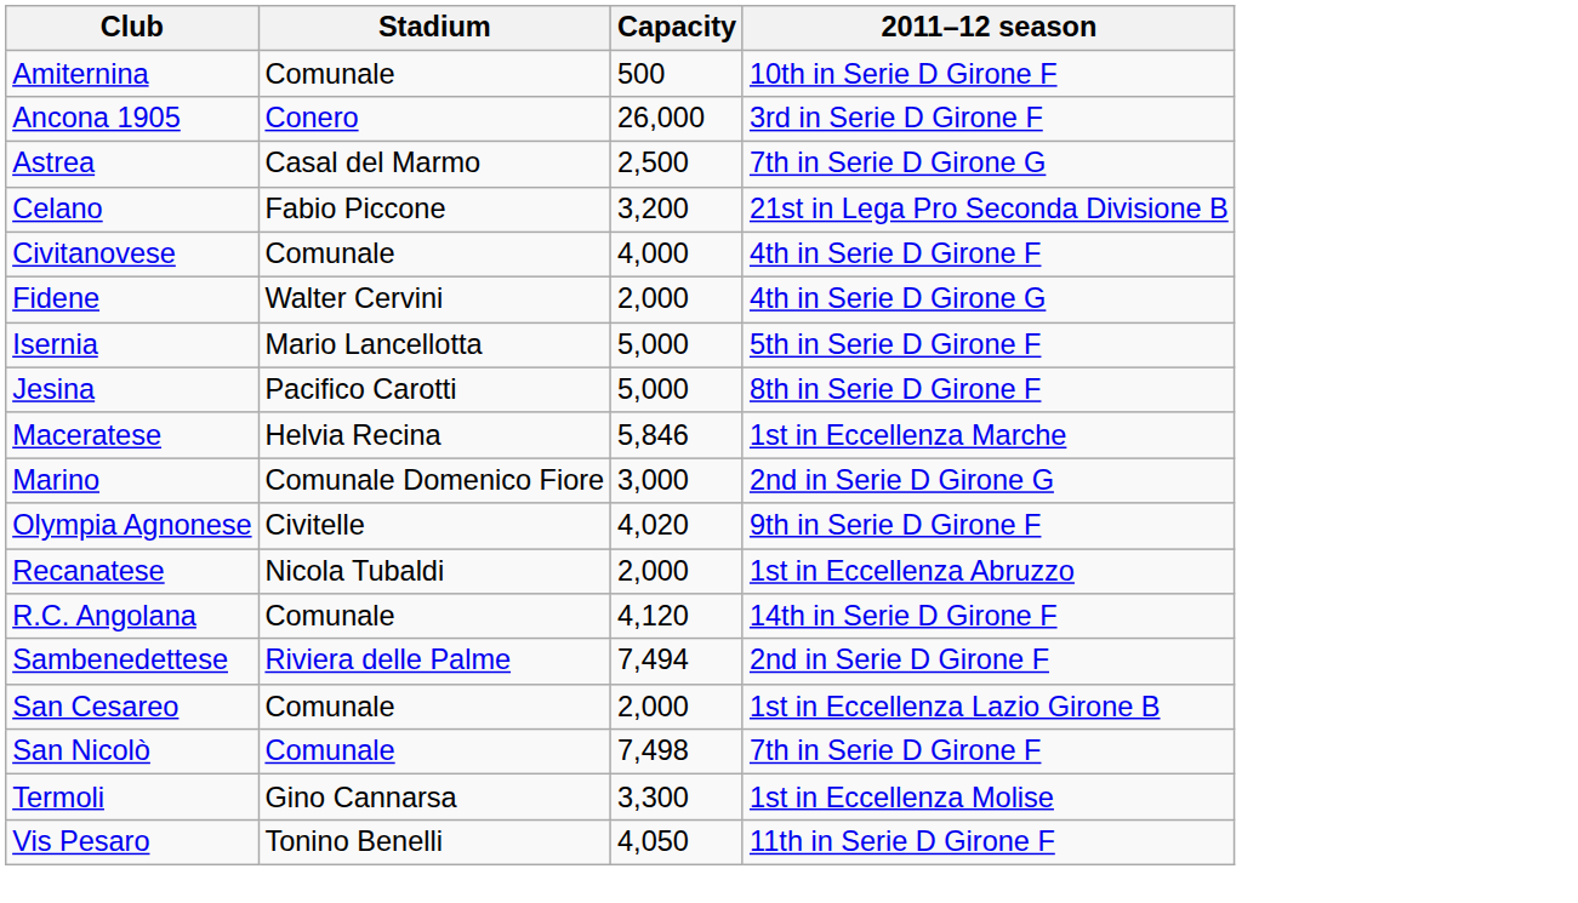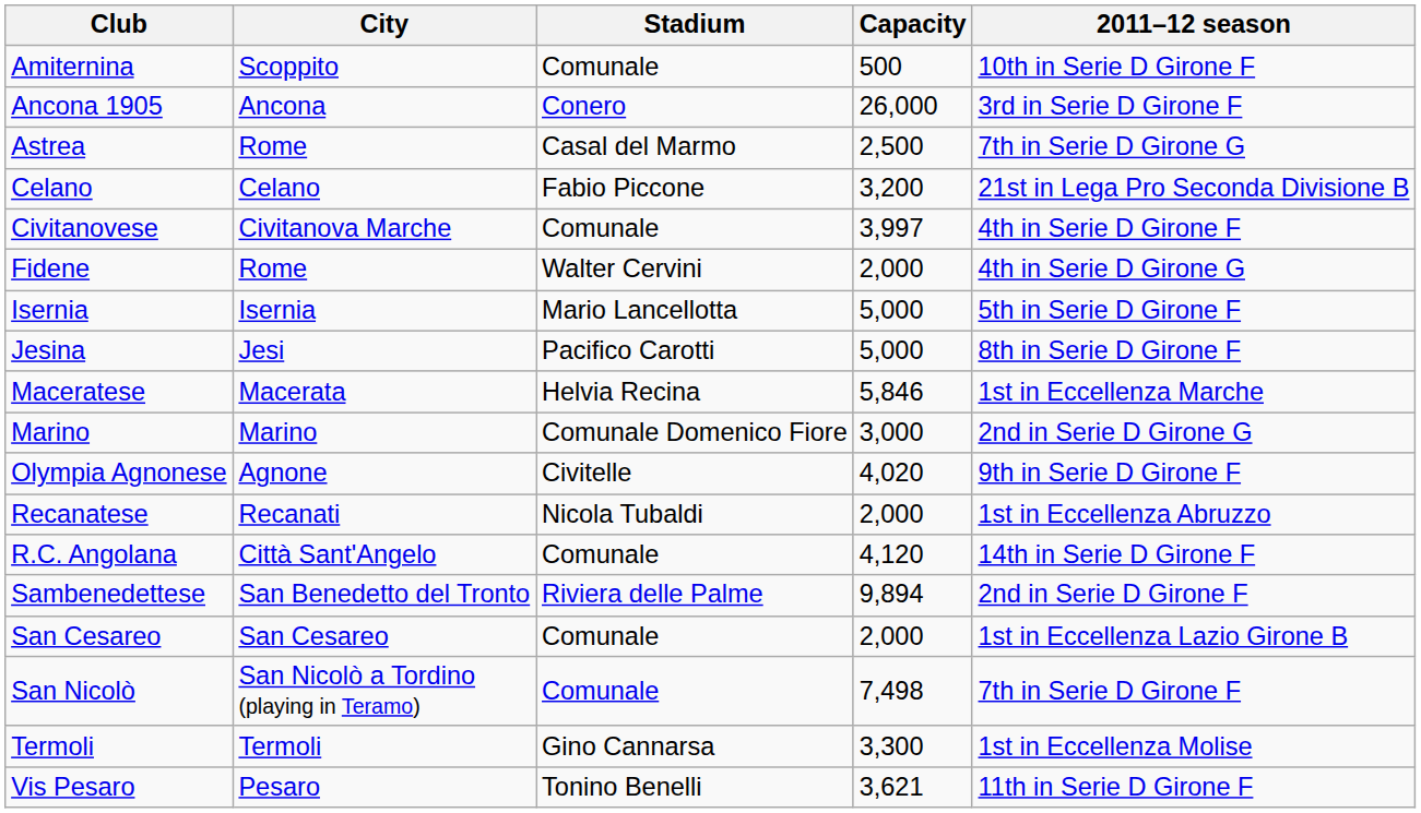 <table class="wikitable sortable">
 <tr>
 <th>Club</th>
+<th>City</th>
 <th>Stadium</th>
 <th>Capacity</th>
 <th>2011–12 season</th>
 </tr>
 <tr>
 <td><a href='#'>Amiternina</a></td>
+<td><a href='#'>Scoppito</a></td>
 <td>Comunale</td>
 <td>500</td>
 <td><a href='#'>10th in Serie D Girone F</a></td>
 </tr>
 <tr>
 <td><a href='#'>Ancona 1905</a></td>
+<td><a href='#'>Ancona</a></td>
 <td><a href='#'>Conero</a></td>
 <td>26,000</td>
 <td><a href='#'>3rd in Serie D Girone F</a></td>
 </tr>
 <tr>
 <td><a href='#'>Astrea</a></td>
+<td><a href='#'>Rome</a></td>
 <td>Casal del Marmo</td>
 <td>2,500</td>
 <td><a href='#'>7th in Serie D Girone G</a></td>
 </tr>
 <tr>
+<td><a href='#'>Celano</a></td>
 <td><a href='#'>Celano</a></td>
 <td>Fabio Piccone</td>
 <td>3,200</td>
 <td><a href='#'>21st in Lega Pro Seconda Divisione B</a></td>
 </tr>
 <tr>
 <td><a href='#'>Civitanovese</a></td>
+<td><a href='#'>Civitanova Marche</a></td>
 <td>Comunale</td>
-<td>4,000</td>
+<td>3,997</td>
 <td><a href='#'>4th in Serie D Girone F</a></td>
 </tr>
 <tr>
 <td><a href='#'>Fidene</a></td>
+<td><a href='#'>Rome</a></td>
 <td>Walter Cervini</td>
 <td>2,000</td>
 <td><a href='#'>4th in Serie D Girone G</a></td>
 </tr>
 <tr>
+<td><a href='#'>Isernia</a></td>
 <td><a href='#'>Isernia</a></td>
 <td>Mario Lancellotta</td>
 <td>5,000</td>
 <td><a href='#'>5th in Serie D Girone F</a></td>
 </tr>
 <tr>
 <td><a href='#'>Jesina</a></td>
+<td><a href='#'>Jesi</a></td>
 <td>Pacifico Carotti</td>
 <td>5,000</td>
 <td><a href='#'>8th in Serie D Girone F</a></td>
 </tr>
 <tr>
 <td><a href='#'>Maceratese</a></td>
+<td><a href='#'>Macerata</a></td>
 <td>Helvia Recina</td>
 <td>5,846</td>
 <td><a href='#'>1st in Eccellenza Marche</a></td>
 </tr>
 <tr>
+<td><a href='#'>Marino</a></td>
 <td><a href='#'>Marino</a></td>
 <td>Comunale Domenico Fiore</td>
 <td>3,000</td>
 <td><a href='#'>2nd in Serie D Girone G</a></td>
 </tr>
 <tr>
 <td><a href='#'>Olympia Agnonese</a></td>
+<td><a href='#'>Agnone</a></td>
 <td>Civitelle</td>
 <td>4,020</td>
 <td><a href='#'>9th in Serie D Girone F</a></td>
 </tr>
 <tr>
 <td><a href='#'>Recanatese</a></td>
+<td><a href='#'>Recanati</a></td>
 <td>Nicola Tubaldi</td>
 <td>2,000</td>
 <td><a href='#'>1st in Eccellenza Abruzzo</a></td>
 </tr>
 <tr>
 <td><a href='#'>R.C. Angolana</a></td>
+<td><a href='#'>Città Sant'Angelo</a></td>
 <td>Comunale</td>
 <td>4,120</td>
 <td><a href='#'>14th in Serie D Girone F</a></td>
 </tr>
 <tr>
 <td><a href='#'>Sambenedettese</a></td>
+<td><a href='#'>San Benedetto del Tronto</a></td>
 <td><a href='#'>Riviera delle Palme</a></td>
-<td>7,494</td>
+<td>9,894</td>
 <td><a href='#'>2nd in Serie D Girone F</a></td>
 </tr>
 <tr>
+<td><a href='#'>San Cesareo</a></td>
 <td><a href='#'>San Cesareo</a></td>
 <td>Comunale</td>
 <td>2,000</td>
 <td><a href='#'>1st in Eccellenza Lazio Girone B</a></td>
 </tr>
 <tr>
 <td><a href='#'>San Nicolò</a></td>
+<td><a href='#'>San Nicolò a Tordino</a><br><small>(playing in <a href='#'>Teramo</a>)</small></td>
 <td><a href='#'>Comunale</a></td>
 <td>7,498</td>
 <td><a href='#'>7th in Serie D Girone F</a></td>
 </tr>
 <tr>
+<td><a href='#'>Termoli</a></td>
 <td><a href='#'>Termoli</a></td>
 <td>Gino Cannarsa</td>
 <td>3,300</td>
 <td><a href='#'>1st in Eccellenza Molise</a></td>
 </tr>
 <tr>
 <td><a href='#'>Vis Pesaro</a></td>
+<td><a href='#'>Pesaro</a></td>
 <td>Tonino Benelli</td>
-<td>4,050</td>
+<td>3,621</td>
 <td><a href='#'>11th in Serie D Girone F</a></td>
 </tr>
 </table>
